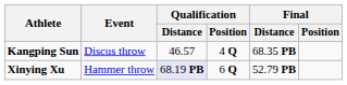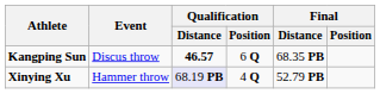 <table class=wikitable style="font-size:90%">
 <tr>
 <th rowspan=2>Athlete</th>
 <th rowspan=2>Event</th>
 <th colspan=2>Qualification</th>
 <th colspan=2>Final</th>
 </tr>
 <tr style="font-size:95%">
 <th>Distance</th>
 <th>Position</th>
 <th>Distance</th>
 <th>Position</th>
 </tr>
 <tr align=center>
 <td align=left><strong>Kangping Sun</strong></td>
 <td align=left><a href='#'>Discus throw</a></td>
-<td>46.57</td>
-<td>4 <strong>Q</strong></td>
+<td><strong>46.57</strong></td>
+<td>6 <strong>Q</strong></td>
 <td>68.35 <strong>PB</strong></td>
 <td></td>
 </tr>
 <tr align=center>
 <td align=left><strong>Xinying Xu</strong></td>
 <td align=left><a href='#'>Hammer throw</a></td>
 <td style="background: lavender;">68.19 <strong>PB</strong></td>
-<td>6 <strong>Q</strong></td>
+<td>4 <strong>Q</strong></td>
 <td>52.79 <strong>PB</strong></td>
 <td></td>
 </tr>
 </table>
